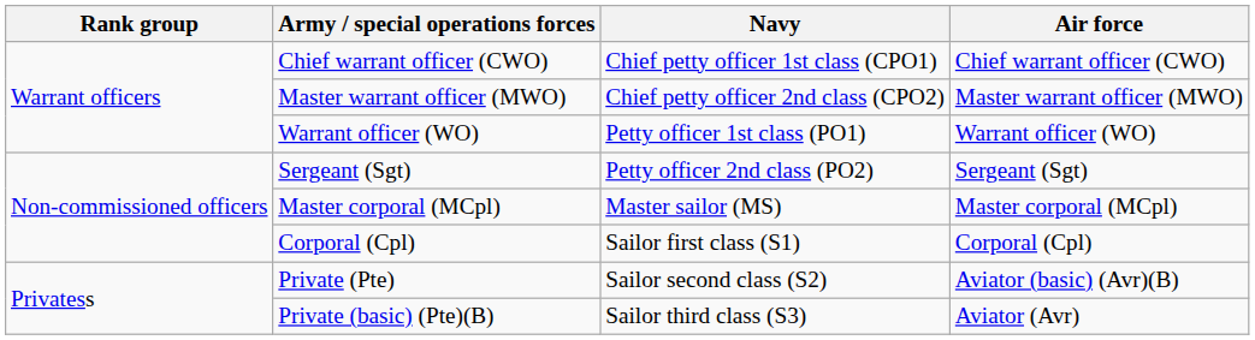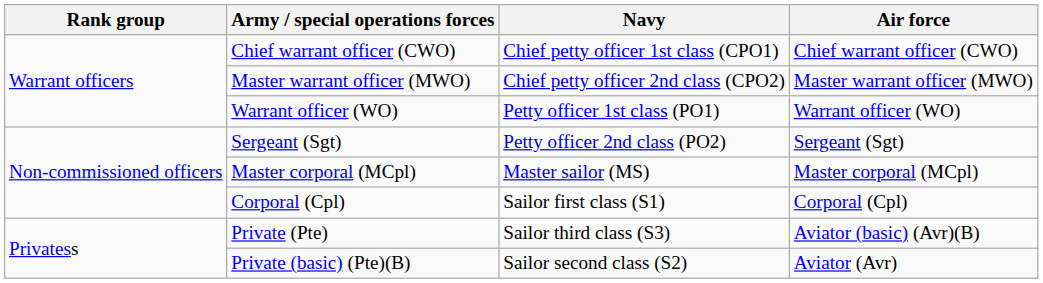 <table class="wikitable">
 <tr>
 <th>Rank group</th>
 <th>Army / special operations forces</th>
 <th>Navy</th>
 <th>Air force</th>
 </tr>
 <tr>
 <td rowspan=3><a href='#'>Warrant officers</a></td>
 <td><a href='#'>Chief warrant officer</a> (CWO)</td>
 <td><a href='#'>Chief petty officer 1st class</a> (CPO1)</td>
 <td><a href='#'>Chief warrant officer</a> (CWO)</td>
 </tr>
 <tr>
 <td><a href='#'>Master warrant officer</a> (MWO)</td>
 <td><a href='#'>Chief petty officer 2nd class</a> (CPO2)</td>
 <td><a href='#'>Master warrant officer</a> (MWO)</td>
 </tr>
 <tr>
 <td><a href='#'>Warrant officer</a> (WO)</td>
 <td><a href='#'>Petty officer 1st class</a> (PO1)</td>
 <td><a href='#'>Warrant officer</a> (WO)</td>
 </tr>
 <tr>
 <td rowspan=3><a href='#'>Non-commissioned officers</a></td>
 <td><a href='#'>Sergeant</a> (Sgt)</td>
 <td><a href='#'>Petty officer 2nd class</a> (PO2)</td>
 <td><a href='#'>Sergeant</a> (Sgt)</td>
 </tr>
 <tr>
 <td><a href='#'>Master corporal</a> (MCpl)</td>
 <td><a href='#'>Master sailor</a> (MS)</td>
 <td><a href='#'>Master corporal</a> (MCpl)</td>
 </tr>
 <tr>
 <td><a href='#'>Corporal</a> (Cpl)</td>
 <td>Sailor first class (S1)</td>
 <td><a href='#'>Corporal</a> (Cpl)</td>
 </tr>
 <tr>
 <td rowspan=2><a href='#'>Privates</a>s</td>
 <td><a href='#'>Private</a> (Pte)</td>
-<td>Sailor second class (S2)</td>
+<td>Sailor third class (S3)</td>
 <td><a href='#'>Aviator (basic)</a> (Avr)(B)</td>
 </tr>
 <tr>
 <td><a href='#'>Private (basic)</a> (Pte)(B)</td>
-<td>Sailor third class (S3)</td>
+<td>Sailor second class (S2)</td>
 <td><a href='#'>Aviator</a> (Avr)</td>
 </tr>
 </table>
